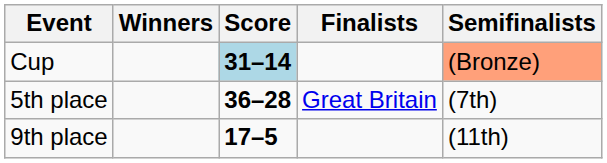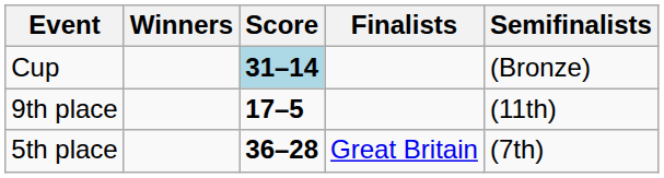 <table class="wikitable">
 <tr>
 <th>Event</th>
 <th>Winners</th>
 <th>Score</th>
 <th>Finalists</th>
 <th>Semifinalists</th>
 </tr>
 <tr>
 <td>Cup</td>
 <td><strong></strong></td>
 <td style="background: lightblue;"><strong>31–14</strong></td>
 <td></td>
-<td style="background: lightsalmon;"> (Bronze)<br></td>
+<td> (Bronze)<br></td>
+</tr>
+<tr>
+<td>9th place</td>
+<td><strong></strong></td>
+<td><strong>17–5</strong></td>
+<td></td>
+<td> (11th)<br></td>
 </tr>
 <tr>
 <td>5th place</td>
 <td><strong></strong></td>
 <td><strong>36–28</strong></td>
 <td> <a href='#'>Great Britain</a></td>
 <td> (7th)<br></td>
 </tr>
-<tr>
-<td>9th place</td>
-<td><strong></strong></td>
-<td><strong>17–5</strong></td>
-<td></td>
-<td> (11th)<br></td>
-</tr>
 </table>
